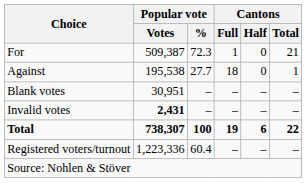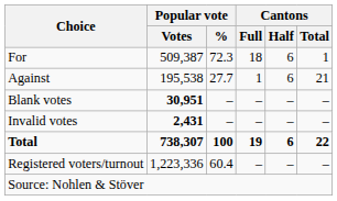 <table class=wikitable style=text-align:right>
 <tr>
 <th rowspan=2>Choice</th>
 <th colspan=2>Popular vote</th>
 <th colspan=3>Cantons</th>
 </tr>
 <tr>
 <th>Votes</th>
 <th>%</th>
 <th>Full</th>
 <th>Half</th>
 <th>Total</th>
 </tr>
 <tr>
 <td align=left>For</td>
 <td>509,387</td>
 <td>72.3</td>
+<td>18</td>
+<td>6</td>
 <td>1</td>
-<td>0</td>
-<td>21</td>
 </tr>
 <tr>
 <td align=left>Against</td>
 <td>195,538</td>
 <td>27.7</td>
-<td>18</td>
-<td>0</td>
 <td>1</td>
+<td>6</td>
+<td>21</td>
 </tr>
 <tr>
 <td align=left>Blank votes</td>
-<td>30,951</td>
+<td><strong>30,951</strong></td>
 <td>–</td>
 <td>–</td>
 <td>–</td>
 <td>–</td>
 </tr>
 <tr>
 <td align=left>Invalid votes</td>
 <td><strong>2,431</strong></td>
 <td>–</td>
 <td>–</td>
 <td>–</td>
 <td>–</td>
 </tr>
 <tr>
 <td align=left><strong>Total</strong></td>
 <td><strong>738,307</strong></td>
 <td><strong>100</strong></td>
 <td><strong>19</strong></td>
 <td><strong>6</strong></td>
 <td><strong>22</strong></td>
 </tr>
 <tr>
 <td align=left>Registered voters/turnout</td>
 <td>1,223,336</td>
 <td>60.4</td>
 <td>–</td>
 <td>–</td>
 <td>–</td>
 </tr>
 <tr>
 <td align=left colspan=6>Source: Nohlen & Stöver</td>
 </tr>
 </table>
